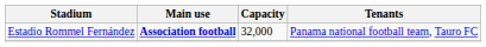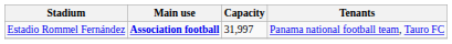 <table class="wikitable sortable">
 <tr>
 <th>Stadium</th>
 <th>Main use</th>
 <th>Capacity</th>
 <th>Tenants</th>
 </tr>
 <tr>
 <td><a href='#'>Estadio Rommel Fernández</a></td>
 <td><strong><a href='#'>Association football</a></strong></td>
-<td>32,000</td>
+<td>31,997</td>
 <td><a href='#'>Panama national football team</a>, <a href='#'>Tauro FC</a></td>
 </tr>
 <tr>
 </tr>
 </table>
